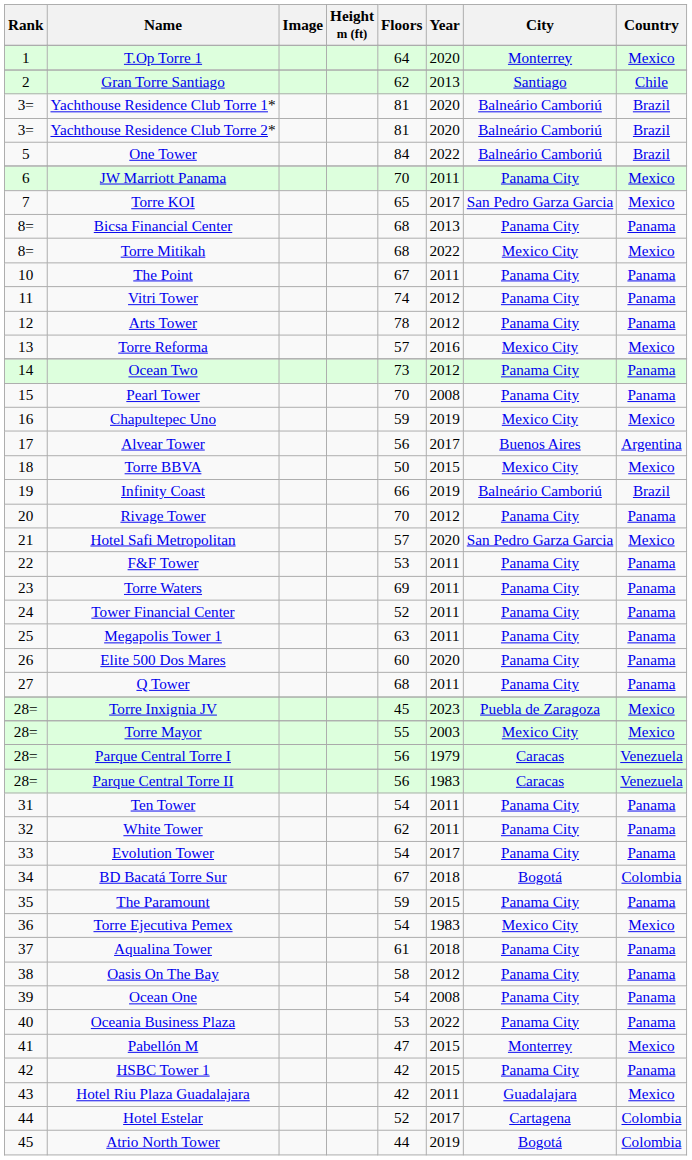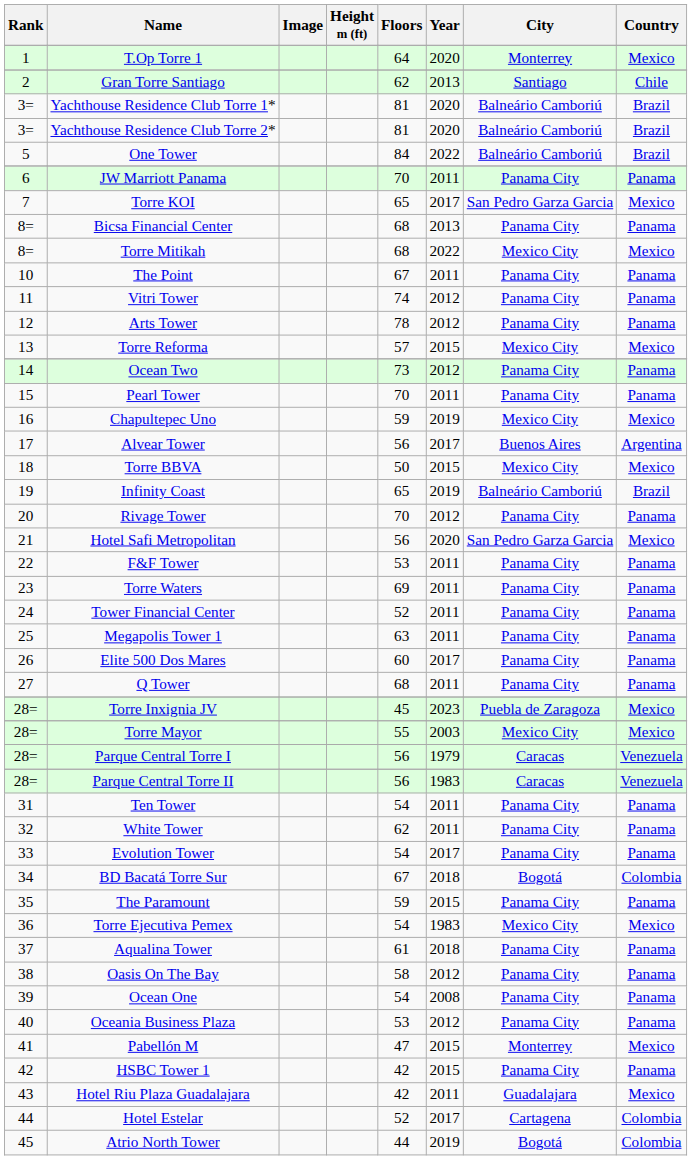 <table class="wikitable sortable">
 <tr>
 <th data-sort-type="number">Rank</th>
 <th data-sort-type="text">Name</th>
 <th class="unsortable">Image</th>
 <th data-sort-type="number">Height<br><small>m (ft)</small></th>
 <th data-sort-type="number">Floors</th>
 <th data-sort-type="number">Year</th>
 <th data-sort-type="text">City</th>
 <th data-sort-type="text">Country</th>
 </tr>
 <tr>
 </tr>
 <tr style="background:#dfd;">
 <td align=center>1</td>
 <td align=center><a href='#'>T.Op Torre 1</a></td>
 <td></td>
 <td align=center></td>
 <td align=center>64</td>
 <td align=center>2020</td>
 <td align=center><a href='#'>Monterrey</a></td>
 <td align=center><a href='#'>Mexico</a></td>
 </tr>
 <tr>
 </tr>
 <tr style="background:#dfd;">
 <td align=center>2</td>
 <td align=center><a href='#'>Gran Torre Santiago</a></td>
 <td></td>
 <td align=center></td>
 <td align=center>62</td>
 <td align=center>2013</td>
 <td align=center><a href='#'>Santiago</a></td>
 <td align=center><a href='#'>Chile</a></td>
 </tr>
 <tr>
 <td align=center>3=</td>
 <td align=center><a href='#'>Yachthouse Residence Club Torre 1</a>*</td>
 <td></td>
 <td align=center></td>
 <td align=center>81</td>
 <td align=center>2020</td>
 <td align=center><a href='#'>Balneário Camboriú</a></td>
 <td align=center><a href='#'>Brazil</a></td>
 </tr>
 <tr>
 <td align=center>3=</td>
 <td align=center><a href='#'>Yachthouse Residence Club Torre 2</a>*</td>
 <td></td>
 <td align=center></td>
 <td align=center>81</td>
 <td align=center>2020</td>
 <td align=center><a href='#'>Balneário Camboriú</a></td>
 <td align=center><a href='#'>Brazil</a></td>
 </tr>
 <tr>
 <td align=center>5</td>
 <td align=center><a href='#'>One Tower</a></td>
 <td></td>
 <td align=center></td>
 <td align=center>84</td>
 <td align=center>2022</td>
 <td align=center><a href='#'>Balneário Camboriú</a></td>
 <td align=center><a href='#'>Brazil</a></td>
 </tr>
 <tr>
 </tr>
 <tr style="background:#dfd;">
 <td align=center>6</td>
 <td align=center><a href='#'>JW Marriott Panama</a></td>
 <td></td>
 <td align=center></td>
 <td align=center>70</td>
 <td align=center>2011</td>
 <td align=center><a href='#'>Panama City</a></td>
-<td align=center><a href='#'>Mexico</a></td>
+<td align=center><a href='#'>Panama</a></td>
 </tr>
 <tr>
 <td align=center>7</td>
 <td align=center><a href='#'>Torre KOI</a></td>
 <td></td>
 <td align=center></td>
 <td align=center>65</td>
 <td align=center>2017</td>
 <td align=center><a href='#'>San Pedro Garza Garcia</a></td>
 <td align=center><a href='#'>Mexico</a></td>
 </tr>
 <tr>
 <td align=center>8=</td>
 <td align=center><a href='#'>Bicsa Financial Center</a></td>
 <td></td>
 <td align=center></td>
 <td align=center>68</td>
 <td align=center>2013</td>
 <td align=center><a href='#'>Panama City</a></td>
 <td align=center><a href='#'>Panama</a></td>
 </tr>
 <tr>
 <td align=center>8=</td>
 <td align=center><a href='#'>Torre Mitikah</a></td>
 <td></td>
 <td align=center></td>
 <td align=center>68</td>
 <td align=center>2022</td>
 <td align=center><a href='#'>Mexico City</a></td>
 <td align=center><a href='#'>Mexico</a></td>
 </tr>
 <tr>
 <td align=center>10</td>
 <td align=center><a href='#'>The Point</a></td>
 <td></td>
 <td align=center></td>
 <td align=center>67</td>
 <td align=center>2011</td>
 <td align=center><a href='#'>Panama City</a></td>
 <td align=center><a href='#'>Panama</a></td>
 </tr>
 <tr>
 <td align=center>11</td>
 <td align=center><a href='#'>Vitri Tower</a></td>
 <td></td>
 <td align=center></td>
 <td align=center>74</td>
 <td align=center>2012</td>
 <td align=center><a href='#'>Panama City</a></td>
 <td align=center><a href='#'>Panama</a></td>
 </tr>
 <tr>
 <td align=center>12</td>
 <td align=center><a href='#'>Arts Tower</a></td>
 <td></td>
 <td align=center></td>
 <td align=center>78</td>
 <td align=center>2012</td>
 <td align=center><a href='#'>Panama City</a></td>
 <td align=center><a href='#'>Panama</a></td>
 </tr>
 <tr>
 <td align=center>13</td>
 <td align=center><a href='#'>Torre Reforma</a></td>
 <td></td>
 <td align=center></td>
 <td align=center>57</td>
-<td align=center>2016</td>
+<td align=center>2015</td>
 <td align=center><a href='#'>Mexico City</a></td>
 <td align=center><a href='#'>Mexico</a></td>
 </tr>
 <tr>
 </tr>
 <tr style="background:#dfd;">
 <td align=center>14</td>
 <td align=center><a href='#'>Ocean Two</a></td>
 <td></td>
 <td align=center></td>
 <td align=center>73</td>
 <td align=center>2012</td>
 <td align=center><a href='#'>Panama City</a></td>
 <td align=center><a href='#'>Panama</a></td>
 </tr>
 <tr>
 <td align=center>15</td>
 <td align=center><a href='#'>Pearl Tower</a></td>
 <td></td>
 <td align=center></td>
 <td align=center>70</td>
-<td align=center>2008</td>
+<td align=center>2011</td>
 <td align=center><a href='#'>Panama City</a></td>
 <td align=center><a href='#'>Panama</a></td>
 </tr>
 <tr>
 <td align=center>16</td>
 <td align=center><a href='#'>Chapultepec Uno</a></td>
 <td></td>
 <td align=center></td>
 <td align=center>59</td>
 <td align=center>2019</td>
 <td align=center><a href='#'>Mexico City</a></td>
 <td align=center><a href='#'>Mexico</a></td>
 </tr>
 <tr>
 <td align=center>17</td>
 <td align=center><a href='#'>Alvear Tower</a></td>
 <td></td>
 <td align=center></td>
 <td align=center>56</td>
 <td align=center>2017</td>
 <td align=center><a href='#'>Buenos Aires</a></td>
 <td align=center><a href='#'>Argentina</a></td>
 </tr>
 <tr>
 <td align=center>18</td>
 <td align=center><a href='#'>Torre BBVA</a></td>
 <td></td>
 <td align=center></td>
 <td align=center>50</td>
 <td align=center>2015</td>
 <td align=center><a href='#'>Mexico City</a></td>
 <td align=center><a href='#'>Mexico</a></td>
 </tr>
 <tr>
 <td align=center>19</td>
 <td align=center><a href='#'>Infinity Coast</a></td>
 <td></td>
 <td align=center></td>
-<td align=center>66</td>
+<td align=center>65</td>
 <td align=center>2019</td>
 <td align=center><a href='#'>Balneário Camboriú</a></td>
 <td align=center><a href='#'>Brazil</a></td>
 </tr>
 <tr>
 <td align=center>20</td>
 <td align=center><a href='#'>Rivage Tower</a></td>
 <td></td>
 <td align=center></td>
 <td align=center>70</td>
 <td align=center>2012</td>
 <td align=center><a href='#'>Panama City</a></td>
 <td align=center><a href='#'>Panama</a></td>
 </tr>
 <tr>
 <td align=center>21</td>
 <td align=center><a href='#'>Hotel Safi Metropolitan</a></td>
 <td></td>
 <td align=center></td>
-<td align=center>57</td>
+<td align=center>56</td>
 <td align=center>2020</td>
 <td align=center><a href='#'>San Pedro Garza Garcia</a></td>
 <td align=center><a href='#'>Mexico</a></td>
 </tr>
 <tr>
 <td align=center>22</td>
 <td align=center><a href='#'>F&F Tower</a></td>
 <td></td>
 <td align=center></td>
 <td align=center>53</td>
 <td align=center>2011</td>
 <td align=center><a href='#'>Panama City</a></td>
 <td align=center><a href='#'>Panama</a></td>
 </tr>
 <tr>
 <td align=center>23</td>
 <td align=center><a href='#'>Torre Waters</a></td>
 <td></td>
 <td align=center></td>
 <td align=center>69</td>
 <td align=center>2011</td>
 <td align=center><a href='#'>Panama City</a></td>
 <td align=center><a href='#'>Panama</a></td>
 </tr>
 <tr>
 <td align=center>24</td>
 <td align=center><a href='#'>Tower Financial Center</a></td>
 <td></td>
 <td align=center></td>
 <td align=center>52</td>
 <td align=center>2011</td>
 <td align=center><a href='#'>Panama City</a></td>
 <td align=center><a href='#'>Panama</a></td>
 </tr>
 <tr>
 <td align=center>25</td>
 <td align=center><a href='#'>Megapolis Tower 1</a></td>
 <td></td>
 <td align=center></td>
 <td align=center>63</td>
 <td align=center>2011</td>
 <td align=center><a href='#'>Panama City</a></td>
 <td align=center><a href='#'>Panama</a></td>
 </tr>
 <tr>
 <td align=center>26</td>
 <td align=center><a href='#'>Elite 500 Dos Mares</a></td>
 <td></td>
 <td align=center></td>
 <td align=center>60</td>
-<td align=center>2020</td>
+<td align=center>2017</td>
 <td align=center><a href='#'>Panama City</a></td>
 <td align=center><a href='#'>Panama</a></td>
 </tr>
 <tr>
 <td align=center>27</td>
 <td align=center><a href='#'>Q Tower</a></td>
 <td></td>
 <td align=center></td>
 <td align=center>68</td>
 <td align=center>2011</td>
 <td align=center><a href='#'>Panama City</a></td>
 <td align=center><a href='#'>Panama</a></td>
 </tr>
 <tr>
 </tr>
 <tr style="background:#dfd;">
 <td align=center>28=</td>
 <td align=center><a href='#'>Torre Inxignia JV</a></td>
 <td></td>
 <td align=center></td>
 <td align=center>45</td>
 <td align=center>2023</td>
 <td align=center><a href='#'>Puebla de Zaragoza</a></td>
 <td align=center><a href='#'>Mexico</a></td>
 </tr>
 <tr>
 </tr>
 <tr style="background:#dfd;">
 <td align=center>28=</td>
 <td align=center><a href='#'>Torre Mayor</a></td>
 <td></td>
 <td align=center></td>
 <td align=center>55</td>
 <td align=center>2003</td>
 <td align=center><a href='#'>Mexico City</a></td>
 <td align=center><a href='#'>Mexico</a></td>
 </tr>
 <tr>
 </tr>
 <tr style="background:#dfd;">
 <td align=center>28=</td>
 <td align=center><a href='#'>Parque Central Torre I</a></td>
 <td></td>
 <td align=center></td>
 <td align=center>56</td>
 <td align=center>1979</td>
 <td align=center><a href='#'>Caracas</a></td>
 <td align=center><a href='#'>Venezuela</a></td>
 </tr>
 <tr>
 </tr>
 <tr style="background:#dfd;">
 <td align=center>28=</td>
 <td align=center><a href='#'>Parque Central Torre II</a></td>
 <td></td>
 <td align=center></td>
 <td align=center>56</td>
 <td align=center>1983</td>
 <td align=center><a href='#'>Caracas</a></td>
 <td align=center><a href='#'>Venezuela</a></td>
 </tr>
 <tr>
 <td align=center>31</td>
 <td align=center><a href='#'>Ten Tower</a></td>
 <td></td>
 <td align=center></td>
 <td align=center>54</td>
 <td align=center>2011</td>
 <td align=center><a href='#'>Panama City</a></td>
 <td align=center><a href='#'>Panama</a></td>
 </tr>
 <tr>
 <td align=center>32</td>
 <td align=center><a href='#'>White Tower</a></td>
 <td></td>
 <td align=center></td>
 <td align=center>62</td>
 <td align=center>2011</td>
 <td align=center><a href='#'>Panama City</a></td>
 <td align=center><a href='#'>Panama</a></td>
 </tr>
 <tr>
 <td align=center>33</td>
 <td align=center><a href='#'>Evolution Tower</a></td>
 <td></td>
 <td align=center></td>
 <td align=center>54</td>
 <td align=center>2017</td>
 <td align=center><a href='#'>Panama City</a></td>
 <td align=center><a href='#'>Panama</a></td>
 </tr>
 <tr>
 <td align=center>34</td>
 <td align=center><a href='#'>BD Bacatá Torre Sur</a></td>
 <td></td>
 <td align=center></td>
 <td align=center>67</td>
 <td align=center>2018</td>
 <td align=center><a href='#'>Bogotá</a></td>
 <td align=center><a href='#'>Colombia</a></td>
 </tr>
 <tr>
 <td align=center>35</td>
 <td align=center><a href='#'>The Paramount</a></td>
 <td></td>
 <td align=center></td>
 <td align=center>59</td>
 <td align=center>2015</td>
 <td align=center><a href='#'>Panama City</a></td>
 <td align=center><a href='#'>Panama</a></td>
 </tr>
 <tr>
 <td align=center>36</td>
 <td align=center><a href='#'>Torre Ejecutiva Pemex</a></td>
 <td></td>
 <td align=center></td>
 <td align=center>54</td>
 <td align=center>1983</td>
 <td align=center><a href='#'>Mexico City</a></td>
 <td align=center><a href='#'>Mexico</a></td>
 </tr>
 <tr>
 <td align=center>37</td>
 <td align=center><a href='#'>Aqualina Tower</a></td>
 <td></td>
 <td align=center></td>
 <td align=center>61</td>
 <td align=center>2018</td>
 <td align=center><a href='#'>Panama City</a></td>
 <td align=center><a href='#'>Panama</a></td>
 </tr>
 <tr>
 <td align=center>38</td>
 <td align=center><a href='#'>Oasis On The Bay</a></td>
 <td></td>
 <td align=center></td>
 <td align=center>58</td>
 <td align=center>2012</td>
 <td align=center><a href='#'>Panama City</a></td>
 <td align=center><a href='#'>Panama</a></td>
 </tr>
 <tr>
 <td align=center>39</td>
 <td align=center><a href='#'>Ocean One</a></td>
 <td></td>
 <td align=center></td>
 <td align=center>54</td>
 <td align=center>2008</td>
 <td align=center><a href='#'>Panama City</a></td>
 <td align=center><a href='#'>Panama</a></td>
 </tr>
 <tr>
 <td align=center>40</td>
 <td align=center><a href='#'>Oceania Business Plaza</a></td>
 <td></td>
 <td align=center></td>
 <td align=center>53</td>
-<td align=center>2022</td>
+<td align=center>2012</td>
 <td align=center><a href='#'>Panama City</a></td>
 <td align=center><a href='#'>Panama</a></td>
 </tr>
 <tr>
 <td align=center>41</td>
 <td align=center><a href='#'>Pabellón M</a></td>
 <td></td>
 <td align=center></td>
 <td align=center>47</td>
 <td align=center>2015</td>
 <td align=center><a href='#'>Monterrey</a></td>
 <td align=center><a href='#'>Mexico</a></td>
 </tr>
 <tr>
 <td align=center>42</td>
 <td align=center><a href='#'>HSBC Tower 1</a></td>
 <td></td>
 <td align=center></td>
 <td align=center>42</td>
 <td align=center>2015</td>
 <td align=center><a href='#'>Panama City</a></td>
 <td align=center><a href='#'>Panama</a></td>
 </tr>
 <tr>
 <td align=center>43</td>
 <td align=center><a href='#'>Hotel Riu Plaza Guadalajara</a></td>
 <td></td>
 <td align=center></td>
 <td align=center>42</td>
 <td align=center>2011</td>
 <td align=center><a href='#'>Guadalajara</a></td>
 <td align=center><a href='#'>Mexico</a></td>
 </tr>
 <tr>
 <td align=center>44</td>
 <td align=center><a href='#'>Hotel Estelar</a></td>
 <td></td>
 <td align=center></td>
 <td align=center>52</td>
 <td align=center>2017</td>
 <td align=center><a href='#'>Cartagena</a></td>
 <td align=center><a href='#'>Colombia</a></td>
 </tr>
 <tr>
 <td align=center>45</td>
 <td align=center><a href='#'>Atrio North Tower</a></td>
 <td></td>
 <td align=center></td>
 <td align=center>44</td>
 <td align=center>2019</td>
 <td align=center><a href='#'>Bogotá</a></td>
 <td align=center><a href='#'>Colombia</a></td>
 </tr>
 </table>
